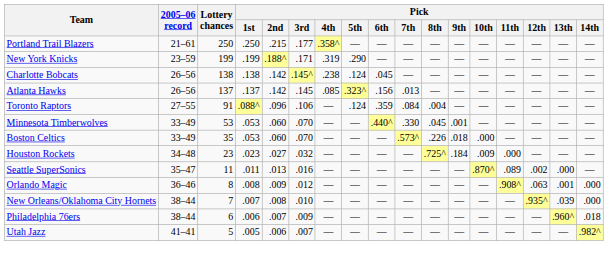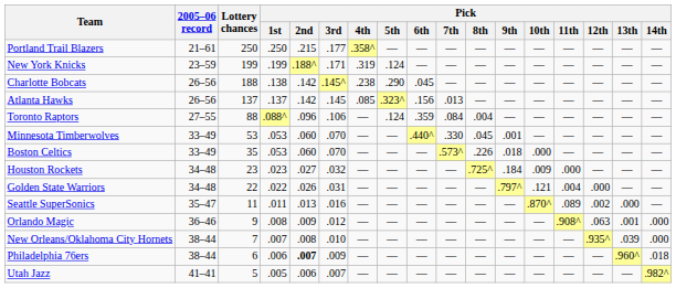 <table class="wikitable" style="text-align:right">
 <tr>
 <th rowspan="2" align="left">Team</th>
 <th rowspan="2"><a href='#'>2005–06<br>record</a></th>
 <th rowspan="2">Lottery<br>chances</th>
 <th colspan="14">Pick</th>
 </tr>
 <tr>
 <th>1st</th>
 <th>2nd</th>
 <th>3rd</th>
 <th>4th</th>
 <th>5th</th>
 <th>6th</th>
 <th>7th</th>
 <th>8th</th>
 <th>9th</th>
 <th>10th</th>
 <th>11th</th>
 <th>12th</th>
 <th>13th</th>
 <th>14th</th>
 </tr>
 <tr>
 <td align="left"><a href='#'>Portland Trail Blazers</a></td>
 <td>21–61</td>
 <td>250</td>
 <td>.250</td>
 <td>.215</td>
 <td>.177</td>
 <td style="background-color:#FFFF99">.358^</td>
 <td align="center">—</td>
 <td align="center">—</td>
 <td align="center">—</td>
 <td align="center">—</td>
 <td align="center">—</td>
 <td align="center">—</td>
 <td align="center">—</td>
 <td align="center">—</td>
 <td align="center">—</td>
 <td align="center">—</td>
 </tr>
 <tr>
 <td align="left"><a href='#'>New York Knicks</a></td>
 <td>23–59</td>
 <td>199</td>
 <td>.199</td>
 <td style="background-color:#FFFF99">.188^</td>
 <td>.171</td>
 <td>.319</td>
-<td>.290</td>
+<td>.124</td>
 <td align="center">—</td>
 <td align="center">—</td>
 <td align="center">—</td>
 <td align="center">—</td>
 <td align="center">—</td>
 <td align="center">—</td>
 <td align="center">—</td>
 <td align="center">—</td>
 <td align="center">—</td>
 </tr>
 <tr>
 <td align="left"><a href='#'>Charlotte Bobcats</a></td>
 <td>26–56</td>
-<td>138</td>
+<td>188</td>
 <td>.138</td>
 <td>.142</td>
 <td style="background-color:#FFFF99">.145^</td>
 <td>.238</td>
-<td>.124</td>
+<td>.290</td>
 <td>.045</td>
 <td align="center">—</td>
 <td align="center">—</td>
 <td align="center">—</td>
 <td align="center">—</td>
 <td align="center">—</td>
 <td align="center">—</td>
 <td align="center">—</td>
 <td align="center">—</td>
 </tr>
 <tr>
 <td align="left"><a href='#'>Atlanta Hawks</a></td>
 <td>26–56</td>
 <td>137</td>
 <td>.137</td>
 <td>.142</td>
 <td>.145</td>
 <td>.085</td>
 <td style="background-color:#FFFF99">.323^</td>
 <td>.156</td>
 <td>.013</td>
 <td align="center">—</td>
 <td align="center">—</td>
 <td align="center">—</td>
 <td align="center">—</td>
 <td align="center">—</td>
 <td align="center">—</td>
 <td align="center">—</td>
 </tr>
 <tr>
 <td align="left"><a href='#'>Toronto Raptors</a></td>
 <td>27–55</td>
-<td>91</td>
+<td>88</td>
 <td style="background-color:#FFFF99">.088^</td>
 <td>.096</td>
 <td>.106</td>
 <td align="center">—</td>
 <td>.124</td>
 <td>.359</td>
 <td>.084</td>
 <td>.004</td>
 <td align="center">—</td>
 <td align="center">—</td>
 <td align="center">—</td>
 <td align="center">—</td>
 <td align="center">—</td>
 <td align="center">—</td>
 </tr>
 <tr>
 <td align="left"><a href='#'>Minnesota Timberwolves</a></td>
 <td>33–49</td>
 <td>53</td>
 <td>.053</td>
 <td>.060</td>
 <td>.070</td>
 <td align="center">—</td>
 <td align="center">—</td>
 <td style="background-color:#FFFF99">.440^</td>
 <td>.330</td>
 <td>.045</td>
 <td>.001</td>
 <td align="center">—</td>
 <td align="center">—</td>
 <td align="center">—</td>
 <td align="center">—</td>
 <td align="center">—</td>
 </tr>
 <tr>
 <td align="left"><a href='#'>Boston Celtics</a></td>
 <td>33–49</td>
 <td>35</td>
 <td>.053</td>
 <td>.060</td>
 <td>.070</td>
 <td align="center">—</td>
 <td align="center">—</td>
 <td align="center">—</td>
 <td style="background-color:#FFFF99">.573^</td>
 <td>.226</td>
 <td>.018</td>
 <td>.000</td>
 <td align="center">—</td>
 <td align="center">—</td>
 <td align="center">—</td>
 <td align="center">—</td>
 </tr>
 <tr>
 <td align="left"><a href='#'>Houston Rockets</a></td>
 <td>34–48</td>
 <td>23</td>
 <td>.023</td>
 <td>.027</td>
 <td>.032</td>
 <td align="center">—</td>
 <td align="center">—</td>
 <td align="center">—</td>
 <td align="center">—</td>
 <td style="background-color:#FFFF99">.725^</td>
 <td>.184</td>
 <td>.009</td>
 <td>.000</td>
 <td align="center">—</td>
 <td align="center">—</td>
 <td align="center">—</td>
 </tr>
 <tr>
+<td align="left"><a href='#'>Golden State Warriors</a></td>
+<td>34–48</td>
+<td>22</td>
+<td>.022</td>
+<td>.026</td>
+<td>.031</td>
+<td align="center">—</td>
+<td align="center">—</td>
+<td align="center">—</td>
+<td align="center">—</td>
+<td align="center">—</td>
+<td style="background-color:#FFFF99">.797^</td>
+<td>.121</td>
+<td>.004</td>
+<td>.000</td>
+<td align="center">—</td>
+<td align="center">—</td>
+</tr>
+<tr>
 <td align="left"><a href='#'>Seattle SuperSonics</a></td>
 <td>35–47</td>
 <td>11</td>
 <td>.011</td>
 <td>.013</td>
 <td>.016</td>
 <td align="center">—</td>
 <td align="center">—</td>
 <td align="center">—</td>
 <td align="center">—</td>
 <td align="center">—</td>
 <td align="center">—</td>
 <td style="background-color:#FFFF99">.870^</td>
 <td>.089</td>
 <td>.002</td>
 <td>.000</td>
 <td align="center">—</td>
 </tr>
 <tr>
 <td align="left"><a href='#'>Orlando Magic</a></td>
 <td>36–46</td>
-<td>8</td>
+<td>9</td>
 <td>.008</td>
 <td>.009</td>
 <td>.012</td>
 <td align="center">—</td>
 <td align="center">—</td>
 <td align="center">—</td>
 <td align="center">—</td>
 <td align="center">—</td>
 <td align="center">—</td>
 <td align="center">—</td>
 <td style="background-color:#FFFF99">.908^</td>
 <td>.063</td>
 <td>.001</td>
 <td>.000</td>
 </tr>
 <tr>
 <td align="left"><a href='#'>New Orleans/Oklahoma City Hornets</a></td>
 <td>38–44</td>
 <td>7</td>
 <td>.007</td>
 <td>.008</td>
 <td>.010</td>
 <td align="center">—</td>
 <td align="center">—</td>
 <td align="center">—</td>
 <td align="center">—</td>
 <td align="center">—</td>
 <td align="center">—</td>
 <td align="center">—</td>
 <td align="center">—</td>
 <td style="background-color:#FFFF99">.935^</td>
 <td>.039</td>
 <td>.000</td>
 </tr>
 <tr>
 <td align="left"><a href='#'>Philadelphia 76ers</a></td>
 <td>38–44</td>
 <td>6</td>
 <td>.006</td>
-<td>.007</td>
+<td><strong>.007</strong></td>
 <td>.009</td>
 <td align="center">—</td>
 <td align="center">—</td>
 <td align="center">—</td>
 <td align="center">—</td>
 <td align="center">—</td>
 <td align="center">—</td>
 <td align="center">—</td>
 <td align="center">—</td>
 <td align="center">—</td>
 <td style="background-color:#FFFF99">.960^</td>
 <td>.018</td>
 </tr>
 <tr>
 <td align="left"><a href='#'>Utah Jazz</a></td>
 <td>41–41</td>
 <td>5</td>
 <td>.005</td>
 <td>.006</td>
 <td>.007</td>
 <td align="center">—</td>
 <td align="center">—</td>
 <td align="center">—</td>
 <td align="center">—</td>
 <td align="center">—</td>
 <td align="center">—</td>
 <td align="center">—</td>
 <td align="center">—</td>
 <td align="center">—</td>
 <td align="center">—</td>
 <td style="background-color:#FFFF99">.982^</td>
 </tr>
 </table>
